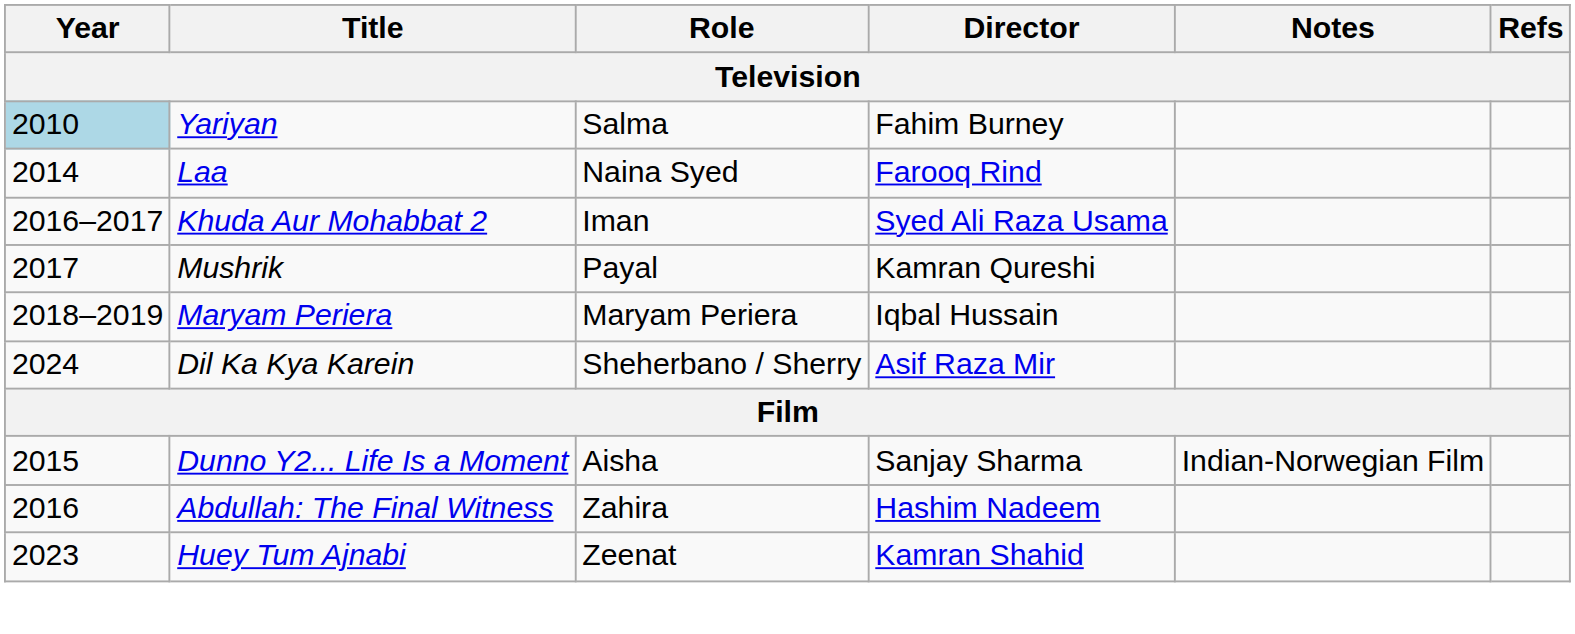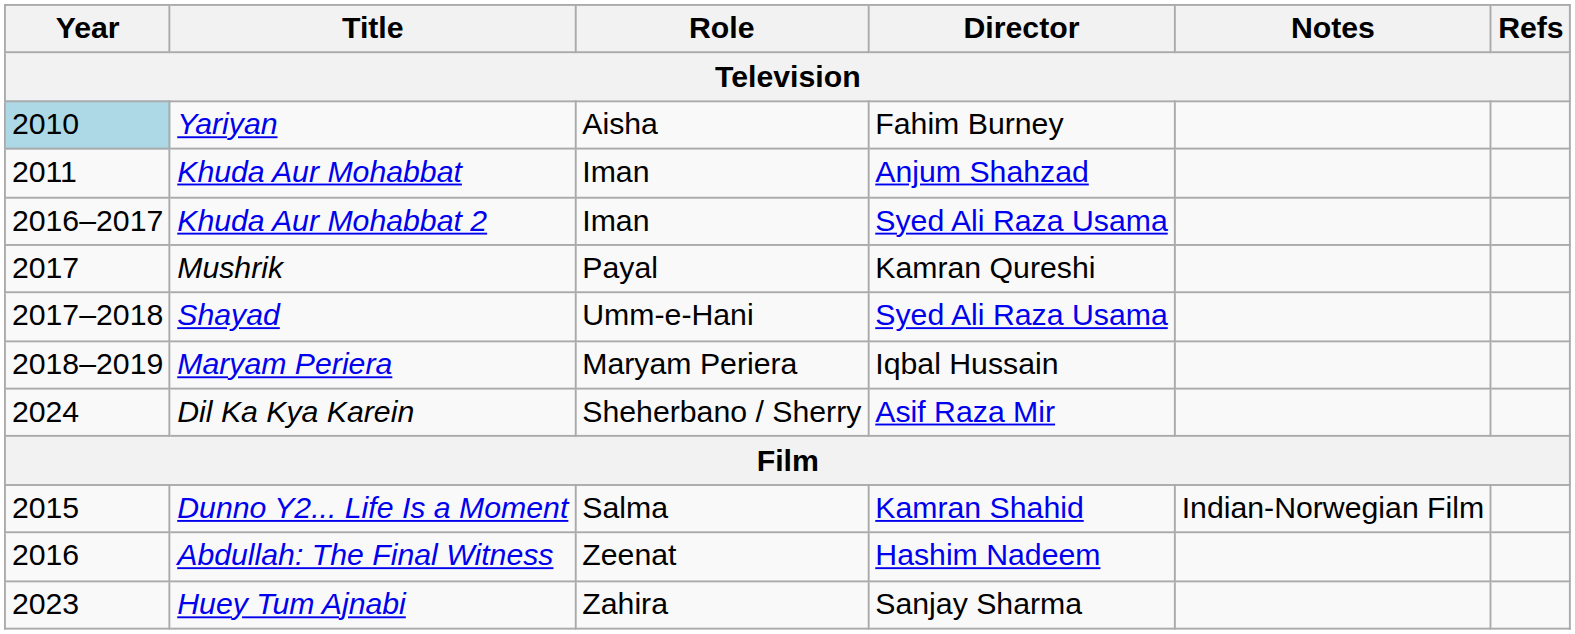 <table class="wikitable">
 <tr>
 <th>Year</th>
 <th>Title</th>
 <th>Role</th>
 <th>Director</th>
 <th>Notes</th>
 <th>Refs</th>
 </tr>
 <tr>
 <th colspan="6" style="background:#">Television</th>
 </tr>
 <tr>
 <td style="background: lightblue;">2010</td>
 <td><em><a href='#'>Yariyan</a></em></td>
-<td>Salma</td>
+<td>Aisha</td>
 <td>Fahim Burney</td>
 <td></td>
 <td></td>
 </tr>
 <tr>
-<td>2014</td>
-<td><em><a href='#'>Laa</a></em></td>
-<td>Naina Syed</td>
-<td><a href='#'>Farooq Rind</a></td>
+<td>2011</td>
+<td><em><a href='#'>Khuda Aur Mohabbat</a></em></td>
+<td>Iman</td>
+<td><a href='#'>Anjum Shahzad</a></td>
 <td></td>
 <td></td>
 </tr>
 <tr>
 <td>2016–2017</td>
 <td><em><a href='#'>Khuda Aur Mohabbat 2</a></em></td>
 <td>Iman</td>
 <td><a href='#'>Syed Ali Raza Usama</a></td>
 <td></td>
 <td></td>
 </tr>
 <tr>
 <td>2017</td>
 <td><em>Mushrik</em></td>
 <td>Payal</td>
 <td>Kamran Qureshi</td>
+<td></td>
+<td></td>
+</tr>
+<tr>
+<td>2017–2018</td>
+<td><em><a href='#'>Shayad</a></em></td>
+<td>Umm-e-Hani</td>
+<td><a href='#'>Syed Ali Raza Usama</a></td>
 <td></td>
 <td></td>
 </tr>
 <tr>
 <td>2018–2019</td>
 <td><em><a href='#'>Maryam Periera</a></em></td>
 <td>Maryam Periera</td>
 <td>Iqbal Hussain</td>
 <td></td>
 <td></td>
 </tr>
 <tr>
 <td>2024</td>
 <td><em>Dil Ka Kya Karein</em></td>
 <td>Sheherbano / Sherry</td>
 <td><a href='#'>Asif Raza Mir</a></td>
 <td></td>
 <td></td>
 </tr>
 <tr>
 <th colspan="6" style="background:#">Film</th>
 </tr>
 <tr>
 <td>2015</td>
 <td><em><a href='#'>Dunno Y2... Life Is a Moment</a></em></td>
-<td>Aisha</td>
-<td>Sanjay Sharma</td>
+<td>Salma</td>
+<td><a href='#'>Kamran Shahid</a></td>
 <td>Indian-Norwegian Film</td>
 <td></td>
 </tr>
 <tr>
 <td>2016</td>
 <td><em><a href='#'>Abdullah: The Final Witness</a></em></td>
-<td>Zahira</td>
+<td>Zeenat</td>
 <td><a href='#'>Hashim Nadeem</a></td>
 <td></td>
 <td></td>
 </tr>
 <tr>
 <td>2023</td>
 <td><em><a href='#'>Huey Tum Ajnabi</a></em></td>
-<td>Zeenat</td>
-<td><a href='#'>Kamran Shahid</a></td>
+<td>Zahira</td>
+<td>Sanjay Sharma</td>
 <td></td>
 <td></td>
 </tr>
 </table>
